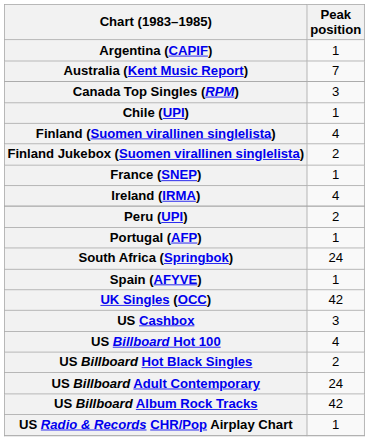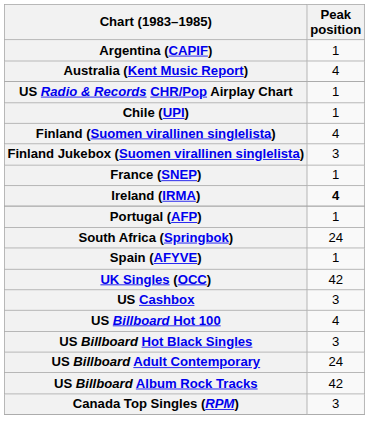 <table class="wikitable sortable plainrowheaders" style="text-align:center">
 <tr>
 <th scope="col">Chart (1983–1985)</th>
 <th scope="col">Peak<br>position</th>
 </tr>
 <tr>
 <th scope="row">Argentina (<a href='#'>CAPIF</a>)</th>
 <td align="center">1</td>
 </tr>
 <tr>
 <th scope="row">Australia (<a href='#'>Kent Music Report</a>)</th>
-<td>7</td>
+<td>4</td>
 </tr>
 <tr>
 </tr>
 <tr>
-<th scope="row">Canada Top Singles (<a href='#'><em>RPM</em></a>)</th>
-<td>3</td>
+<th scope="row">US <em><a href='#'>Radio & Records</a></em> <a href='#'>CHR/Pop</a> Airplay Chart</th>
+<td>1</td>
 </tr>
 <tr>
 <th scope="row">Chile (<a href='#'>UPI</a>)</th>
 <td>1</td>
 </tr>
 <tr>
 <th scope="row">Finland (<a href='#'>Suomen virallinen singlelista</a>)</th>
 <td>4</td>
 </tr>
 <tr>
 <th scope="row">Finland Jukebox (<a href='#'>Suomen virallinen singlelista</a>)</th>
-<td>2</td>
+<td>3</td>
 </tr>
 <tr>
 <th scope="row">France (<a href='#'>SNEP</a>)</th>
 <td>1</td>
 </tr>
 <tr>
 <th scope="row">Ireland (<a href='#'>IRMA</a>)</th>
-<td>4</td>
+<td><strong>4</strong></td>
 </tr>
 <tr>
 </tr>
 <tr>
 </tr>
 <tr>
-</tr>
-<tr>
-<th scope="row">Peru (<a href='#'>UPI</a>)</th>
-<td>2</td>
 </tr>
 <tr>
 <th scope="row">Portugal (<a href='#'>AFP</a>)</th>
 <td>1</td>
 </tr>
 <tr>
 <th scope="row">South Africa (<a href='#'>Springbok</a>)</th>
 <td>24</td>
 </tr>
 <tr>
 <th scope="row">Spain (<a href='#'>AFYVE</a>)</th>
 <td>1</td>
 </tr>
 <tr>
 <th scope="row"><a href='#'>UK Singles</a> (<a href='#'>OCC</a>)</th>
 <td>42</td>
 </tr>
 <tr>
 <th scope="row">US <a href='#'>Cashbox</a></th>
 <td>3</td>
 </tr>
 <tr>
 <th scope="row">US <a href='#'><em>Billboard</em> Hot 100</a></th>
 <td>4</td>
 </tr>
 <tr>
 <th scope="row">US <em>Billboard</em> <a href='#'>Hot Black Singles</a></th>
-<td>2</td>
+<td>3</td>
 </tr>
 <tr>
 <th scope="row">US <em>Billboard</em> <a href='#'>Adult Contemporary</a></th>
 <td>24</td>
 </tr>
 <tr>
 <th scope="row">US <em>Billboard</em> <a href='#'>Album Rock Tracks</a></th>
 <td>42</td>
 </tr>
 <tr>
-<th scope="row">US <em><a href='#'>Radio & Records</a></em> <a href='#'>CHR/Pop</a> Airplay Chart</th>
-<td>1</td>
+<th scope="row">Canada Top Singles (<a href='#'><em>RPM</em></a>)</th>
+<td>3</td>
 </tr>
 <tr>
 </tr>
 </table>
